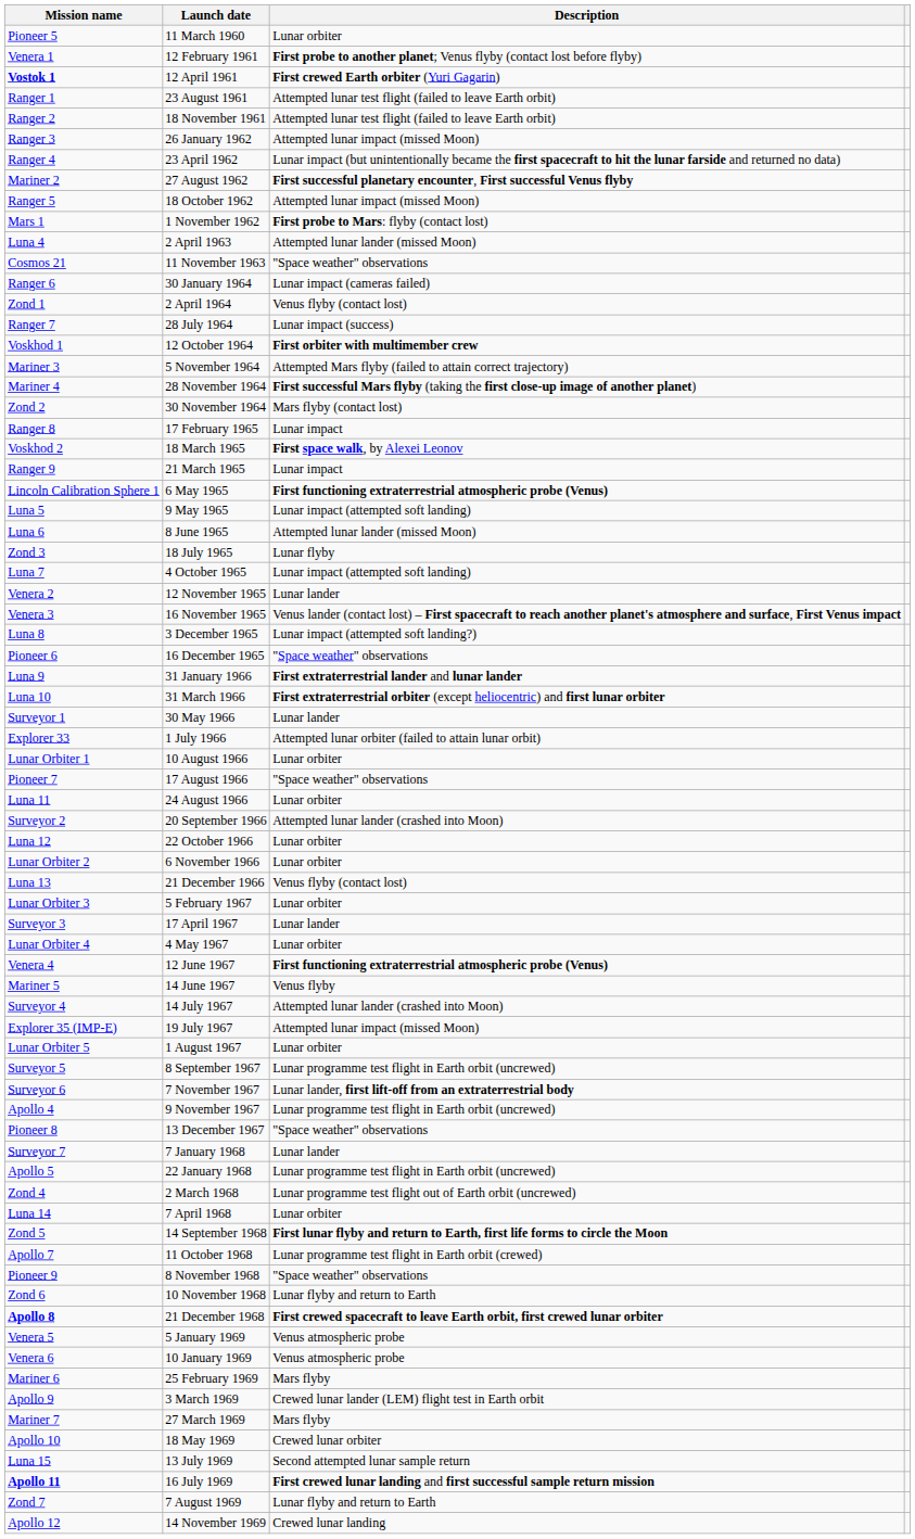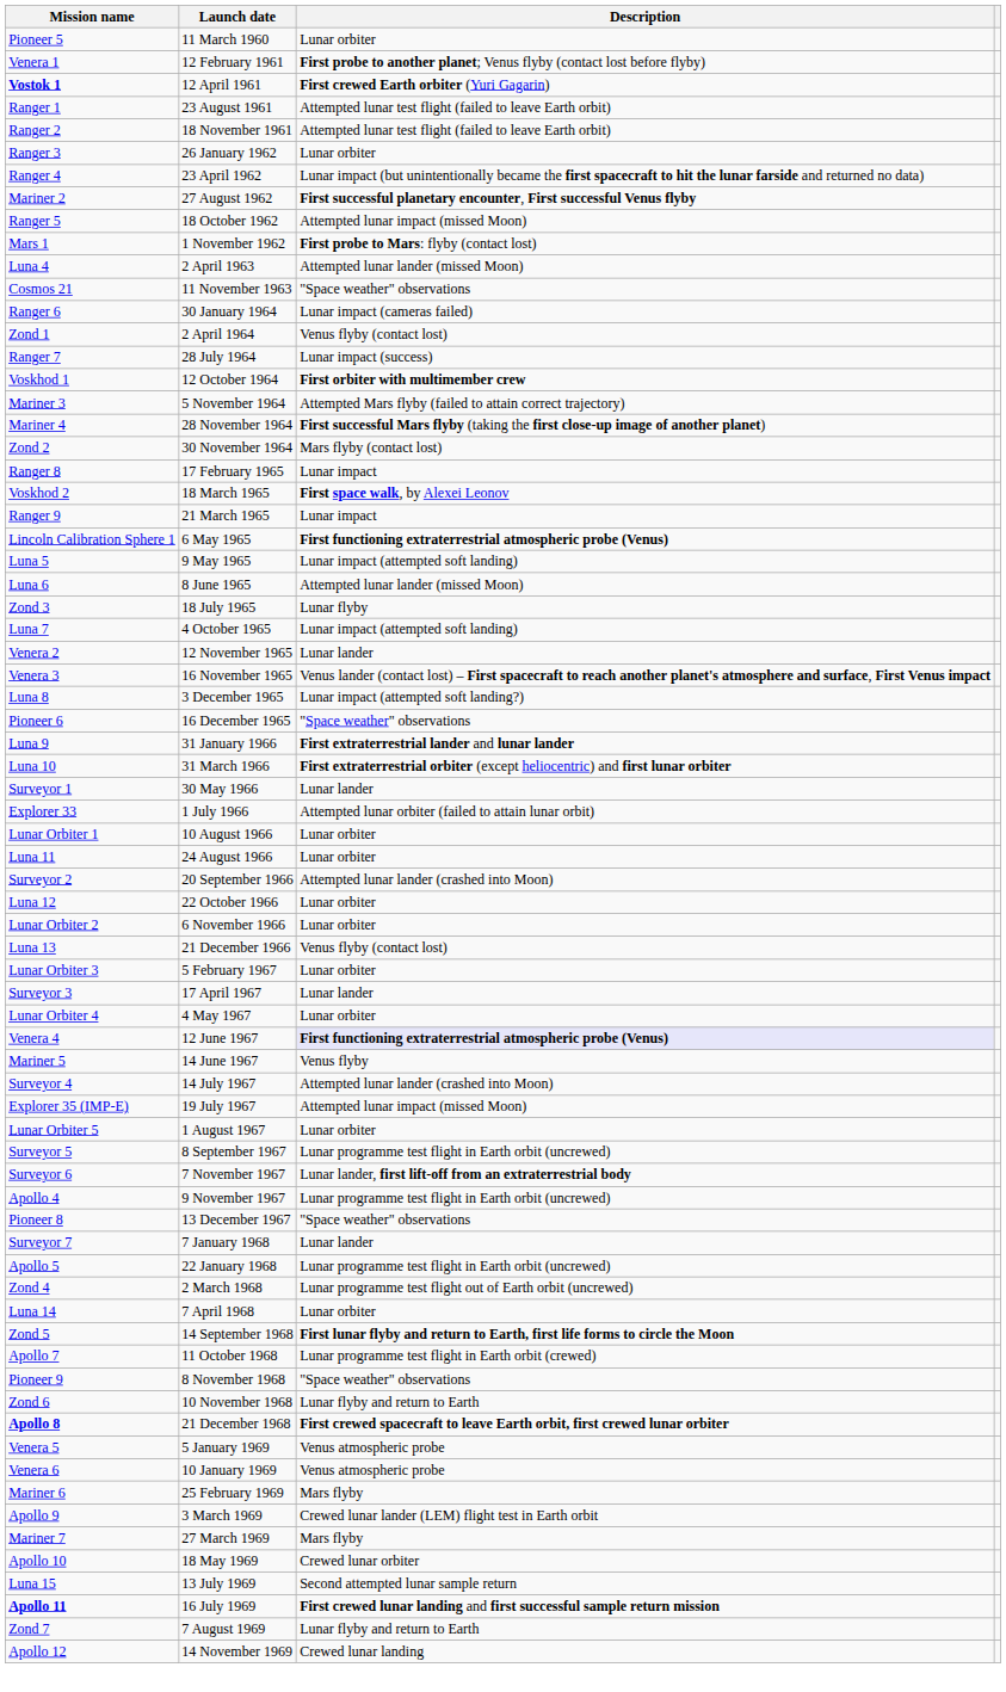 <table class="wikitable sticky-header">
 <tr>
 <th>Mission name</th>
 <th>Launch date</th>
 <th>Description</th>
 <th></th>
 </tr>
 <tr>
 <td> <a href='#'>Pioneer 5</a></td>
 <td>11 March 1960</td>
 <td>Lunar orbiter</td>
 <td></td>
 </tr>
 <tr>
 <td> <a href='#'>Venera 1</a></td>
 <td>12 February 1961</td>
 <td><strong>First probe to another planet</strong>; Venus flyby (contact lost before flyby)</td>
 <td></td>
 </tr>
 <tr>
 <td> <strong><a href='#'>Vostok 1</a></strong></td>
 <td>12 April 1961</td>
 <td><strong>First crewed Earth orbiter</strong> (<a href='#'>Yuri Gagarin</a>)</td>
 <td></td>
 </tr>
 <tr>
 <td> <a href='#'>Ranger 1</a></td>
 <td>23 August 1961</td>
 <td>Attempted lunar test flight (failed to leave Earth orbit)</td>
 <td></td>
 </tr>
 <tr>
 <td> <a href='#'>Ranger 2</a></td>
 <td>18 November 1961</td>
 <td>Attempted lunar test flight (failed to leave Earth orbit)</td>
 <td></td>
 </tr>
 <tr>
 <td> <a href='#'>Ranger 3</a></td>
 <td>26 January 1962</td>
-<td>Attempted lunar impact (missed Moon)</td>
+<td>Lunar orbiter</td>
 <td></td>
 </tr>
 <tr>
 <td> <a href='#'>Ranger 4</a></td>
 <td>23 April 1962</td>
 <td>Lunar impact (but unintentionally became the <strong>first spacecraft to hit the lunar farside</strong> and returned no data)</td>
 <td></td>
 </tr>
 <tr>
 <td> <a href='#'>Mariner 2</a></td>
 <td>27 August 1962</td>
 <td><strong>First successful planetary encounter</strong>, <strong>First successful Venus flyby</strong></td>
 <td></td>
 </tr>
 <tr>
 <td> <a href='#'>Ranger 5</a></td>
 <td>18 October 1962</td>
 <td>Attempted lunar impact (missed Moon)</td>
 <td></td>
 </tr>
 <tr>
 <td> <a href='#'>Mars 1</a></td>
 <td>1 November 1962</td>
 <td><strong>First probe to Mars</strong>: flyby (contact lost)</td>
 <td></td>
 </tr>
 <tr>
 <td> <a href='#'>Luna 4</a></td>
 <td>2 April 1963</td>
 <td>Attempted lunar lander (missed Moon)</td>
 <td></td>
 </tr>
 <tr>
 <td> <a href='#'>Cosmos 21</a></td>
 <td>11 November 1963</td>
 <td>"Space weather" observations</td>
 <td></td>
 </tr>
 <tr>
 <td> <a href='#'>Ranger 6</a></td>
 <td>30 January 1964</td>
 <td>Lunar impact (cameras failed)</td>
 <td></td>
 </tr>
 <tr>
 <td> <a href='#'>Zond 1</a></td>
 <td>2 April 1964</td>
 <td>Venus flyby (contact lost)</td>
 <td></td>
 </tr>
 <tr>
 <td> <a href='#'>Ranger 7</a></td>
 <td>28 July 1964</td>
 <td>Lunar impact (success)</td>
 <td></td>
 </tr>
 <tr>
 <td> <a href='#'>Voskhod 1</a></td>
 <td>12 October 1964</td>
 <td><strong>First orbiter with multimember crew</strong></td>
 <td></td>
 </tr>
 <tr>
 <td> <a href='#'>Mariner 3</a></td>
 <td>5 November 1964</td>
 <td>Attempted Mars flyby (failed to attain correct trajectory)</td>
 <td></td>
 </tr>
 <tr>
 <td> <a href='#'>Mariner 4</a></td>
 <td>28 November 1964</td>
 <td><strong>First successful Mars flyby</strong> (taking the <strong>first close-up image of another planet</strong>)</td>
 <td></td>
 </tr>
 <tr>
 <td> <a href='#'>Zond 2</a></td>
 <td>30 November 1964</td>
 <td>Mars flyby (contact lost)</td>
 <td></td>
 </tr>
 <tr>
 <td> <a href='#'>Ranger 8</a></td>
 <td>17 February 1965</td>
 <td>Lunar impact</td>
 <td></td>
 </tr>
 <tr>
 <td> <a href='#'>Voskhod 2</a></td>
 <td>18 March 1965</td>
 <td><strong>First <a href='#'>space walk</a></strong>, by <a href='#'>Alexei Leonov</a></td>
 <td></td>
 </tr>
 <tr>
 <td> <a href='#'>Ranger 9</a></td>
 <td>21 March 1965</td>
 <td>Lunar impact</td>
 <td></td>
 </tr>
 <tr>
 <td> <a href='#'>Lincoln Calibration Sphere 1</a></td>
 <td>6 May 1965</td>
 <td><strong>First functioning extraterrestrial atmospheric probe (Venus)</strong></td>
 <td></td>
 </tr>
 <tr>
 <td> <a href='#'>Luna 5</a></td>
 <td>9 May 1965</td>
 <td>Lunar impact (attempted soft landing)</td>
 <td></td>
 </tr>
 <tr>
 <td> <a href='#'>Luna 6</a></td>
 <td>8 June 1965</td>
 <td>Attempted lunar lander (missed Moon)</td>
 <td></td>
 </tr>
 <tr>
 <td> <a href='#'>Zond 3</a></td>
 <td>18 July 1965</td>
 <td>Lunar flyby</td>
 <td></td>
 </tr>
 <tr>
 <td> <a href='#'>Luna 7</a></td>
 <td>4 October 1965</td>
 <td>Lunar impact (attempted soft landing)</td>
 <td></td>
 </tr>
 <tr>
 <td> <a href='#'>Venera 2</a></td>
 <td>12 November 1965</td>
 <td>Lunar lander</td>
 <td></td>
 </tr>
 <tr>
 <td> <a href='#'>Venera 3</a></td>
 <td>16 November 1965</td>
 <td>Venus lander (contact lost) – <strong>First spacecraft to reach another planet's atmosphere and surface</strong>, <strong>First Venus impact</strong></td>
 <td></td>
 </tr>
 <tr>
 <td> <a href='#'>Luna 8</a></td>
 <td>3 December 1965</td>
 <td>Lunar impact (attempted soft landing?)</td>
 <td></td>
 </tr>
 <tr>
 <td> <a href='#'>Pioneer 6</a></td>
 <td>16 December 1965</td>
 <td>"<a href='#'>Space weather</a>" observations</td>
 <td></td>
 </tr>
 <tr>
 <td> <a href='#'>Luna 9</a></td>
 <td>31 January 1966</td>
 <td><strong>First extraterrestrial lander</strong> and <strong>lunar lander</strong></td>
 <td></td>
 </tr>
 <tr>
 <td> <a href='#'>Luna 10</a></td>
 <td>31 March 1966</td>
 <td><strong>First extraterrestrial orbiter</strong> (except <a href='#'>heliocentric</a>) and <strong>first lunar orbiter</strong></td>
 <td></td>
 </tr>
 <tr>
 <td> <a href='#'>Surveyor 1</a></td>
 <td>30 May 1966</td>
 <td>Lunar lander</td>
 <td></td>
 </tr>
 <tr>
 <td> <a href='#'>Explorer 33</a></td>
 <td>1 July 1966</td>
 <td>Attempted lunar orbiter (failed to attain lunar orbit)</td>
 <td></td>
 </tr>
 <tr>
 <td> <a href='#'>Lunar Orbiter 1</a></td>
 <td>10 August 1966</td>
 <td>Lunar orbiter</td>
 <td></td>
 </tr>
 <tr>
-<td> <a href='#'>Pioneer 7</a></td>
-<td>17 August 1966</td>
-<td>"Space weather" observations</td>
-<td></td>
-</tr>
-<tr>
 <td> <a href='#'>Luna 11</a></td>
 <td>24 August 1966</td>
 <td>Lunar orbiter</td>
 <td></td>
 </tr>
 <tr>
 <td> <a href='#'>Surveyor 2</a></td>
 <td>20 September 1966</td>
 <td>Attempted lunar lander (crashed into Moon)</td>
 <td></td>
 </tr>
 <tr>
 <td> <a href='#'>Luna 12</a></td>
 <td>22 October 1966</td>
 <td>Lunar orbiter</td>
 <td></td>
 </tr>
 <tr>
 <td> <a href='#'>Lunar Orbiter 2</a></td>
 <td>6 November 1966</td>
 <td>Lunar orbiter</td>
 <td></td>
 </tr>
 <tr>
 <td> <a href='#'>Luna 13</a></td>
 <td>21 December 1966</td>
 <td>Venus flyby (contact lost)</td>
 <td></td>
 </tr>
 <tr>
 <td> <a href='#'>Lunar Orbiter 3</a></td>
 <td>5 February 1967</td>
 <td>Lunar orbiter</td>
 <td></td>
 </tr>
 <tr>
 <td> <a href='#'>Surveyor 3</a></td>
 <td>17 April 1967</td>
 <td>Lunar lander</td>
 <td></td>
 </tr>
 <tr>
 <td> <a href='#'>Lunar Orbiter 4</a></td>
 <td>4 May 1967</td>
 <td>Lunar orbiter</td>
 <td></td>
 </tr>
 <tr>
 <td> <a href='#'>Venera 4</a></td>
 <td>12 June 1967</td>
-<td><strong>First functioning extraterrestrial atmospheric probe (Venus)</strong></td>
+<td style="background: lavender;"><strong>First functioning extraterrestrial atmospheric probe (Venus)</strong></td>
 <td></td>
 </tr>
 <tr>
 <td> <a href='#'>Mariner 5</a></td>
 <td>14 June 1967</td>
 <td>Venus flyby</td>
 <td></td>
 </tr>
 <tr>
 <td> <a href='#'>Surveyor 4</a></td>
 <td>14 July 1967</td>
 <td>Attempted lunar lander (crashed into Moon)</td>
 <td></td>
 </tr>
 <tr>
 <td> <a href='#'>Explorer 35 (IMP-E)</a></td>
 <td>19 July 1967</td>
 <td>Attempted lunar impact (missed Moon)</td>
 <td></td>
 </tr>
 <tr>
 <td> <a href='#'>Lunar Orbiter 5</a></td>
 <td>1 August 1967</td>
 <td>Lunar orbiter</td>
 <td></td>
 </tr>
 <tr>
 <td> <a href='#'>Surveyor 5</a></td>
 <td>8 September 1967</td>
 <td>Lunar programme test flight in Earth orbit (uncrewed)</td>
 <td></td>
 </tr>
 <tr>
 <td> <a href='#'>Surveyor 6</a></td>
 <td>7 November 1967</td>
 <td>Lunar lander, <strong>first lift-off from an extraterrestrial body</strong></td>
 <td></td>
 </tr>
 <tr>
 <td> <a href='#'>Apollo 4</a></td>
 <td>9 November 1967</td>
 <td>Lunar programme test flight in Earth orbit (uncrewed)</td>
 <td></td>
 </tr>
 <tr>
 <td> <a href='#'>Pioneer 8</a></td>
 <td>13 December 1967</td>
 <td>"Space weather" observations</td>
 <td></td>
 </tr>
 <tr>
 <td> <a href='#'>Surveyor 7</a></td>
 <td>7 January 1968</td>
 <td>Lunar lander</td>
 <td></td>
 </tr>
 <tr>
 <td> <a href='#'>Apollo 5</a></td>
 <td>22 January 1968</td>
 <td>Lunar programme test flight in Earth orbit (uncrewed)</td>
 <td></td>
 </tr>
 <tr>
 <td> <a href='#'>Zond 4</a></td>
 <td>2 March 1968</td>
 <td>Lunar programme test flight out of Earth orbit (uncrewed)</td>
 <td></td>
 </tr>
 <tr>
 <td> <a href='#'>Luna 14</a></td>
 <td>7 April 1968</td>
 <td>Lunar orbiter</td>
 <td></td>
 </tr>
 <tr>
 <td> <a href='#'>Zond 5</a></td>
 <td>14 September 1968</td>
 <td><strong>First lunar flyby and return to Earth, first life forms to circle the Moon</strong></td>
 <td></td>
 </tr>
 <tr>
 <td> <a href='#'>Apollo 7</a></td>
 <td>11 October 1968</td>
 <td>Lunar programme test flight in Earth orbit (crewed)</td>
 <td></td>
 </tr>
 <tr>
 <td> <a href='#'>Pioneer 9</a></td>
 <td>8 November 1968</td>
 <td>"Space weather" observations</td>
 <td></td>
 </tr>
 <tr>
 <td> <a href='#'>Zond 6</a></td>
 <td>10 November 1968</td>
 <td>Lunar flyby and return to Earth</td>
 <td></td>
 </tr>
 <tr>
 <td> <strong><a href='#'>Apollo 8</a></strong></td>
 <td>21 December 1968</td>
 <td><strong>First crewed spacecraft to leave Earth orbit, first crewed lunar orbiter</strong></td>
 <td></td>
 </tr>
 <tr>
 <td> <a href='#'>Venera 5</a></td>
 <td>5 January 1969</td>
 <td>Venus atmospheric probe</td>
 <td></td>
 </tr>
 <tr>
 <td> <a href='#'>Venera 6</a></td>
 <td>10 January 1969</td>
 <td>Venus atmospheric probe</td>
 <td></td>
 </tr>
 <tr>
 <td> <a href='#'>Mariner 6</a></td>
 <td>25 February 1969</td>
 <td>Mars flyby</td>
 <td></td>
 </tr>
 <tr>
 <td> <a href='#'>Apollo 9</a></td>
 <td>3 March 1969</td>
 <td>Crewed lunar lander (LEM) flight test in Earth orbit</td>
 <td></td>
 </tr>
 <tr>
 <td> <a href='#'>Mariner 7</a></td>
 <td>27 March 1969</td>
 <td>Mars flyby</td>
 <td></td>
 </tr>
 <tr>
 <td> <a href='#'>Apollo 10</a></td>
 <td>18 May 1969</td>
 <td>Crewed lunar orbiter</td>
 <td></td>
 </tr>
 <tr>
 <td> <a href='#'>Luna 15</a></td>
 <td>13 July 1969</td>
 <td>Second attempted lunar sample return</td>
 <td></td>
 </tr>
 <tr>
 <td> <strong><a href='#'>Apollo 11</a></strong></td>
 <td>16 July 1969</td>
 <td><strong>First crewed lunar landing</strong> and <strong>first successful sample return mission</strong></td>
 <td></td>
 </tr>
 <tr>
 <td> <a href='#'>Zond 7</a></td>
 <td>7 August 1969</td>
 <td>Lunar flyby and return to Earth</td>
 <td></td>
 </tr>
 <tr>
 <td> <a href='#'>Apollo 12</a></td>
 <td>14 November 1969</td>
 <td>Crewed lunar landing</td>
 <td></td>
 </tr>
 </table>
